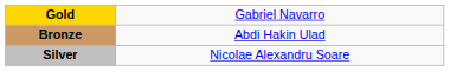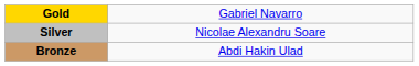 <table class="wikitable" style="text-align:center; " width="35%">
 <tr>
 <td bgcolor="gold"><strong>Gold</strong></td>
 <td><a href='#'>Gabriel Navarro</a><br>  <small><em></em></small></td>
 </tr>
 <tr>
+<td bgcolor="silver"><strong>Silver</strong></td>
+<td><a href='#'>Nicolae Alexandru Soare</a><br>  <small><em></em></small></td>
+</tr>
+<tr>
 <td bgcolor="CC9966"><strong>Bronze</strong></td>
 <td><a href='#'>Abdi Hakin Ulad</a><br>  <small><em></em></small></td>
 </tr>
-<tr>
-<td bgcolor="silver"><strong>Silver</strong></td>
-<td><a href='#'>Nicolae Alexandru Soare</a><br>  <small><em></em></small></td>
-</tr>
 </table>
